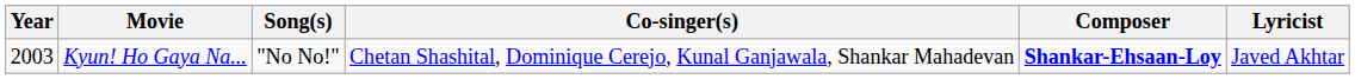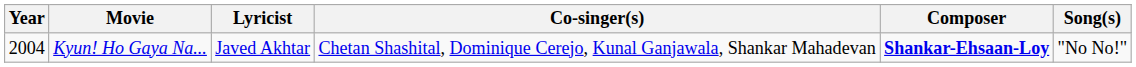 <table class="wikitable sortable">
 <tr>
 <th>Year</th>
 <th>Movie</th>
-<th>Song(s)</th>
+<th>Lyricist</th>
 <th>Co-singer(s)</th>
 <th>Composer</th>
-<th>Lyricist</th>
+<th>Song(s)</th>
 </tr>
 <tr>
-<td>2003</td>
+<td>2004</td>
 <td><em><a href='#'>Kyun! Ho Gaya Na...</a></em></td>
-<td>"No No!"</td>
+<td><a href='#'>Javed Akhtar</a></td>
 <td><a href='#'>Chetan Shashital</a>, <a href='#'>Dominique Cerejo</a>, <a href='#'>Kunal Ganjawala</a>, Shankar Mahadevan</td>
 <td><strong><a href='#'>Shankar-Ehsaan-Loy</a></strong></td>
-<td><a href='#'>Javed Akhtar</a></td>
+<td>"No No!"</td>
 </tr>
 </table>
